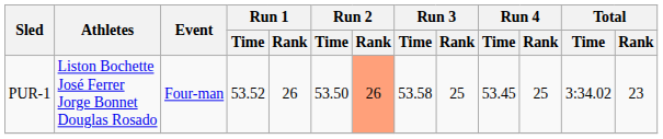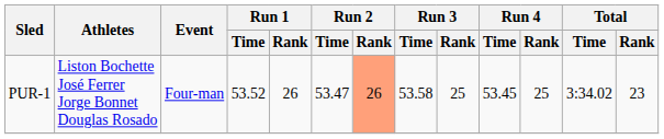 <table class="wikitable" border="1" style="font-size:90%">
 <tr>
 <th rowspan="2">Sled</th>
 <th rowspan="2">Athletes</th>
 <th rowspan="2">Event</th>
 <th colspan="2">Run 1</th>
 <th colspan="2">Run 2</th>
 <th colspan="2">Run 3</th>
 <th colspan="2">Run 4</th>
 <th colspan="2">Total</th>
 </tr>
 <tr>
 <th>Time</th>
 <th>Rank</th>
 <th>Time</th>
 <th>Rank</th>
 <th>Time</th>
 <th>Rank</th>
 <th>Time</th>
 <th>Rank</th>
 <th>Time</th>
 <th>Rank</th>
 </tr>
 <tr>
 <td align="center">PUR-1</td>
 <td><a href='#'>Liston Bochette</a><br><a href='#'>José Ferrer</a><br><a href='#'>Jorge Bonnet</a><br><a href='#'>Douglas Rosado</a></td>
 <td><a href='#'>Four-man</a></td>
 <td align="center">53.52</td>
 <td align="center">26</td>
-<td align="center">53.50</td>
+<td align="center">53.47</td>
 <td align="center" style="background: lightsalmon;">26</td>
 <td align="center">53.58</td>
 <td align="center">25</td>
 <td align="center">53.45</td>
 <td align="center">25</td>
 <td align="center">3:34.02</td>
 <td align="center">23</td>
 </tr>
 <tr>
 </tr>
 </table>
